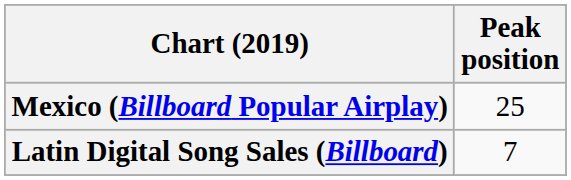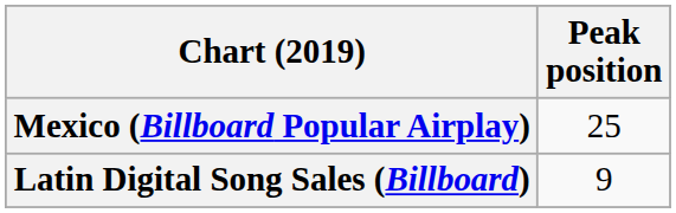 <table class="wikitable plainrowheaders" style="text-align:center">
 <tr>
 <th>Chart (2019)</th>
 <th>Peak<br>position</th>
 </tr>
 <tr>
 <th scope="row">Mexico (<a href='#'><em>Billboard</em> Popular Airplay</a>)</th>
 <td>25</td>
 </tr>
 <tr>
 <th scope="row">Latin Digital Song Sales (<em><a href='#'>Billboard</a></em>)</th>
-<td>7</td>
+<td>9</td>
 </tr>
 </table>
